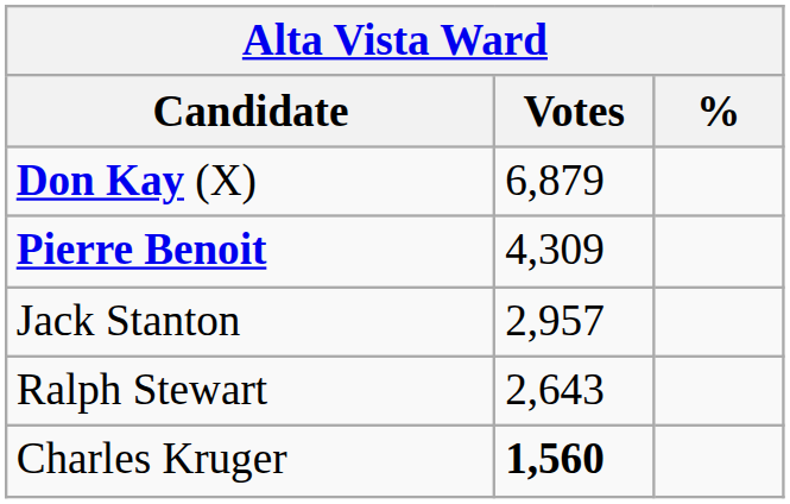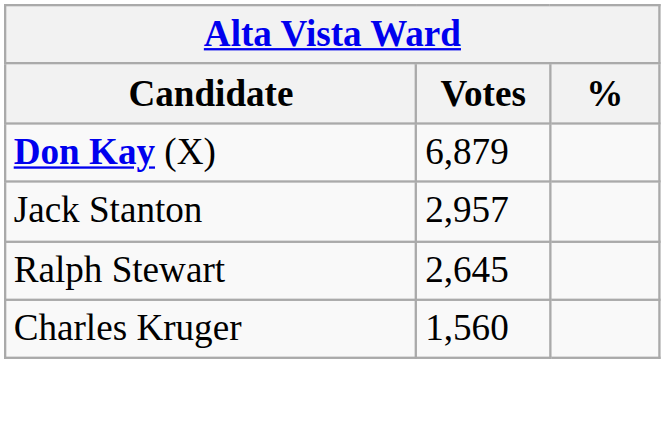 <table class="wikitable">
 <tr>
 <th colspan="3"><a href='#'>Alta Vista Ward</a></th>
 </tr>
 <tr>
 <th style="width: 170px">Candidate</th>
 <th style="width: 50px">Votes</th>
 <th style="width: 40px">%</th>
 </tr>
 <tr>
 <td><strong><a href='#'>Don Kay</a></strong> (X)</td>
 <td>6,879</td>
 <td></td>
 </tr>
 <tr>
-<td><strong><a href='#'>Pierre Benoit</a></strong></td>
-<td>4,309</td>
-<td></td>
-</tr>
-<tr>
 <td>Jack Stanton</td>
 <td>2,957</td>
 <td></td>
 </tr>
 <tr>
 <td>Ralph Stewart</td>
-<td>2,643</td>
+<td>2,645</td>
 <td></td>
 </tr>
 <tr>
 <td>Charles Kruger</td>
-<td><strong>1,560</strong></td>
+<td>1,560</td>
 <td></td>
 </tr>
 </table>
